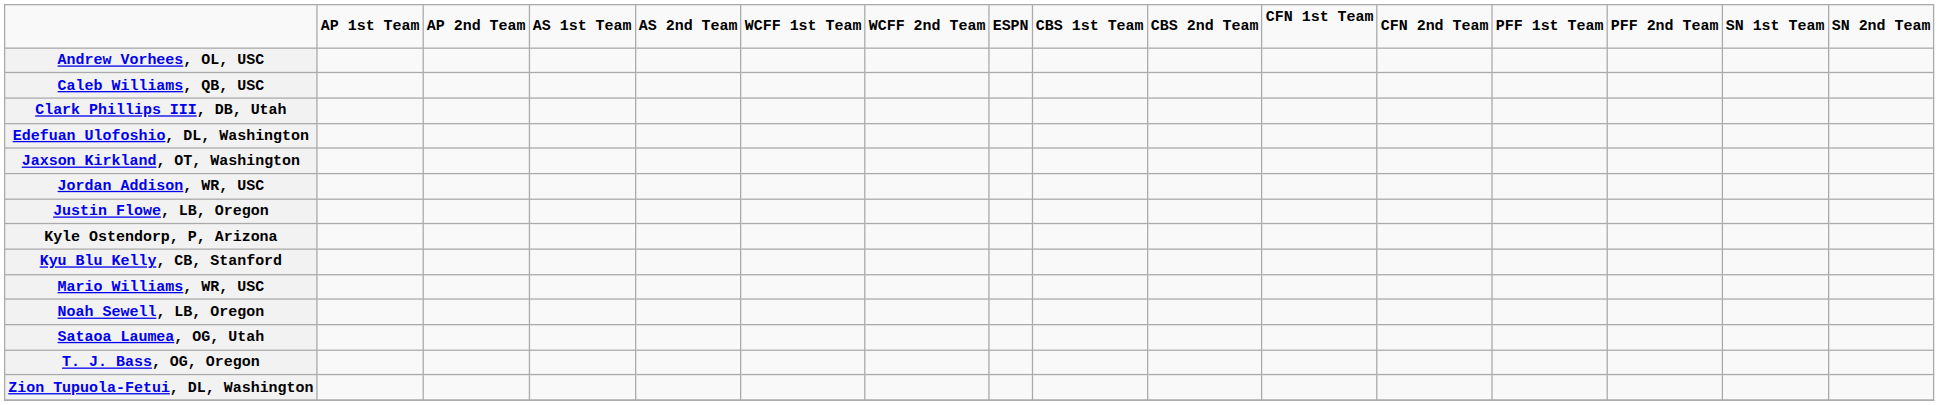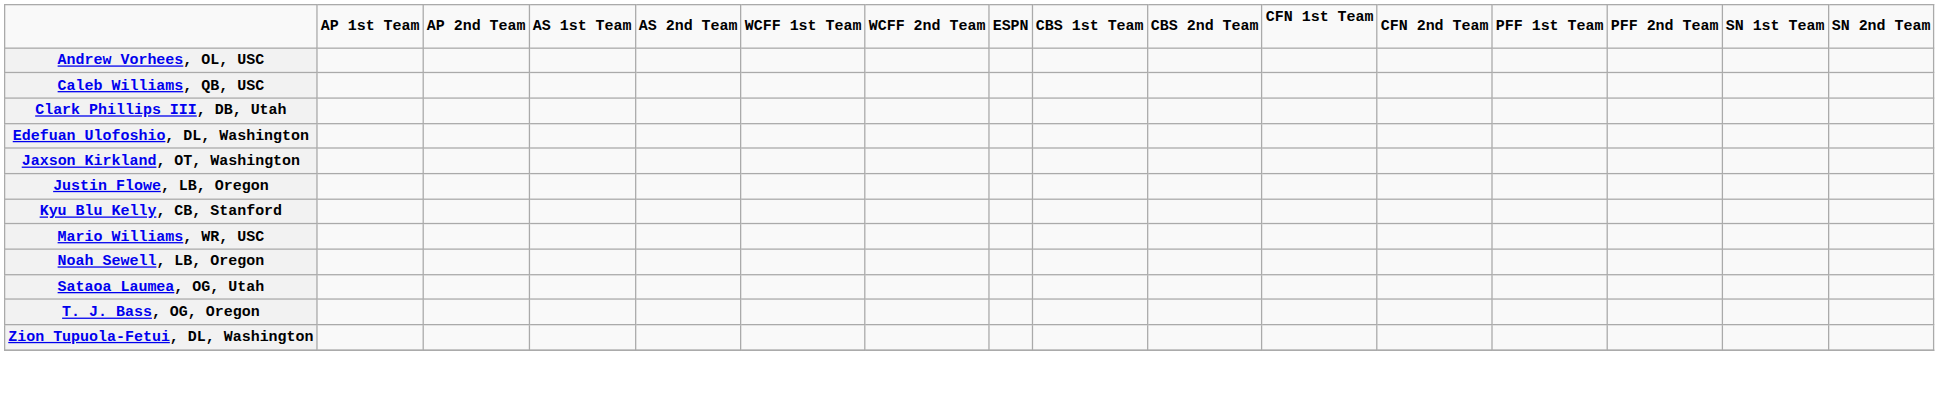 <table class="wikitable" style="white-space:nowrap; font-size:90%;">
 <tr>
 <td></td>
 <td><strong>AP 1st Team</strong></td>
 <td><strong>AP 2nd Team</strong></td>
 <td><strong>AS 1st Team</strong></td>
 <td><strong>AS 2nd Team</strong></td>
 <td><strong>WCFF 1st Team</strong></td>
 <td><strong>WCFF 2nd Team</strong></td>
 <td><strong>ESPN</strong></td>
 <td><strong>CBS 1st Team</strong></td>
 <td><strong>CBS 2nd Team</strong></td>
 <td><strong>CFN 1st Team</strong><br><br></td>
 <td><strong>CFN 2nd Team</strong></td>
 <td><strong>PFF 1st Team</strong></td>
 <td><strong>PFF 2nd Team</strong></td>
 <td><strong>SN 1st Team</strong></td>
 <td><strong>SN 2nd Team</strong></td>
 </tr>
 <tr>
 <th><a href='#'>Andrew Vorhees</a>, OL, USC</th>
 <td></td>
 <td></td>
 <td></td>
 <td></td>
 <td></td>
 <td></td>
 <td></td>
 <td></td>
 <td></td>
 <td></td>
 <td></td>
 <td></td>
 <td></td>
 <td></td>
 <td></td>
 </tr>
 <tr>
 <th><a href='#'>Caleb Williams</a>, QB, USC</th>
 <td></td>
 <td></td>
 <td></td>
 <td></td>
 <td></td>
 <td></td>
 <td></td>
 <td></td>
 <td></td>
 <td></td>
 <td></td>
 <td></td>
 <td></td>
 <td></td>
 <td></td>
 </tr>
 <tr>
 <th><a href='#'>Clark Phillips III</a>, DB, Utah</th>
 <td></td>
 <td></td>
 <td></td>
 <td></td>
 <td></td>
 <td></td>
 <td></td>
 <td></td>
 <td></td>
 <td></td>
 <td></td>
 <td></td>
 <td></td>
 <td></td>
 <td></td>
 </tr>
 <tr>
 <th><a href='#'>Edefuan Ulofoshio</a>, DL, Washington</th>
 <td></td>
 <td></td>
 <td></td>
 <td></td>
 <td></td>
 <td></td>
 <td></td>
 <td></td>
 <td></td>
 <td></td>
 <td></td>
 <td></td>
 <td></td>
 <td></td>
 <td></td>
 </tr>
 <tr>
 <th><a href='#'>Jaxson Kirkland</a>, OT, Washington</th>
 <td></td>
 <td></td>
 <td></td>
 <td></td>
 <td></td>
 <td></td>
 <td></td>
 <td></td>
 <td></td>
 <td></td>
 <td></td>
 <td></td>
 <td></td>
 <td></td>
 <td></td>
 </tr>
 <tr>
-<th><a href='#'>Jordan Addison</a>, WR, USC</th>
-<td></td>
-<td></td>
-<td></td>
-<td></td>
-<td></td>
-<td></td>
-<td></td>
-<td></td>
-<td></td>
-<td></td>
-<td></td>
-<td></td>
-<td></td>
-<td></td>
-<td></td>
-</tr>
-<tr>
 <th><a href='#'>Justin Flowe</a>, LB, Oregon</th>
-<td></td>
-<td></td>
-<td></td>
-<td></td>
-<td></td>
-<td></td>
-<td></td>
-<td></td>
-<td></td>
-<td></td>
-<td></td>
-<td></td>
-<td></td>
-<td></td>
-<td></td>
-</tr>
-<tr>
-<th>Kyle Ostendorp, P, Arizona</th>
 <td></td>
 <td></td>
 <td></td>
 <td></td>
 <td></td>
 <td></td>
 <td></td>
 <td></td>
 <td></td>
 <td></td>
 <td></td>
 <td></td>
 <td></td>
 <td></td>
 <td></td>
 </tr>
 <tr>
 <th><a href='#'>Kyu Blu Kelly</a>, CB, Stanford</th>
 <td></td>
 <td></td>
 <td></td>
 <td></td>
 <td></td>
 <td></td>
 <td></td>
 <td></td>
 <td></td>
 <td></td>
 <td></td>
 <td></td>
 <td></td>
 <td></td>
 <td></td>
 </tr>
 <tr>
 <th><a href='#'>Mario Williams</a>, WR, USC</th>
 <td></td>
 <td></td>
 <td></td>
 <td></td>
 <td></td>
 <td></td>
 <td></td>
 <td></td>
 <td></td>
 <td></td>
 <td></td>
 <td></td>
 <td></td>
 <td></td>
 <td></td>
 </tr>
 <tr>
 <th><a href='#'>Noah Sewell</a>, LB, Oregon</th>
 <td></td>
 <td></td>
 <td></td>
 <td></td>
 <td></td>
 <td></td>
 <td></td>
 <td></td>
 <td></td>
 <td></td>
 <td></td>
 <td></td>
 <td></td>
 <td></td>
 <td></td>
 </tr>
 <tr>
 <th><a href='#'>Sataoa Laumea</a>, OG, Utah</th>
 <td></td>
 <td></td>
 <td></td>
 <td></td>
 <td></td>
 <td></td>
 <td></td>
 <td></td>
 <td></td>
 <td></td>
 <td></td>
 <td></td>
 <td></td>
 <td></td>
 <td></td>
 </tr>
 <tr>
 <th><a href='#'>T. J. Bass</a>, OG, Oregon</th>
 <td></td>
 <td></td>
 <td></td>
 <td></td>
 <td></td>
 <td></td>
 <td></td>
 <td></td>
 <td></td>
 <td></td>
 <td></td>
 <td></td>
 <td></td>
 <td></td>
 <td></td>
 </tr>
 <tr>
 <th><a href='#'>Zion Tupuola-Fetui</a>, DL, Washington</th>
 <td></td>
 <td></td>
 <td></td>
 <td></td>
 <td></td>
 <td></td>
 <td></td>
 <td></td>
 <td></td>
 <td></td>
 <td></td>
 <td></td>
 <td></td>
 <td></td>
 <td></td>
 </tr>
 <tr>
 </tr>
 </table>
